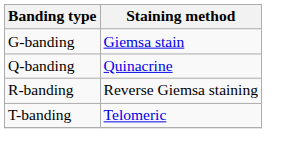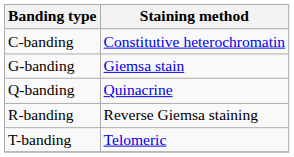 <table class="wikitable" border="1">
 <tr>
 <th>Banding type</th>
 <th>Staining method</th>
+</tr>
+<tr>
+<td>C-banding</td>
+<td><a href='#'>Constitutive heterochromatin</a></td>
 </tr>
 <tr>
 <td>G-banding</td>
 <td><a href='#'>Giemsa stain</a></td>
 </tr>
 <tr>
 <td>Q-banding</td>
 <td><a href='#'>Quinacrine</a></td>
 </tr>
 <tr>
 <td>R-banding</td>
 <td>Reverse Giemsa staining</td>
 </tr>
 <tr>
 <td>T-banding</td>
 <td><a href='#'>Telomeric</a></td>
 </tr>
 <tr>
 </tr>
 </table>
